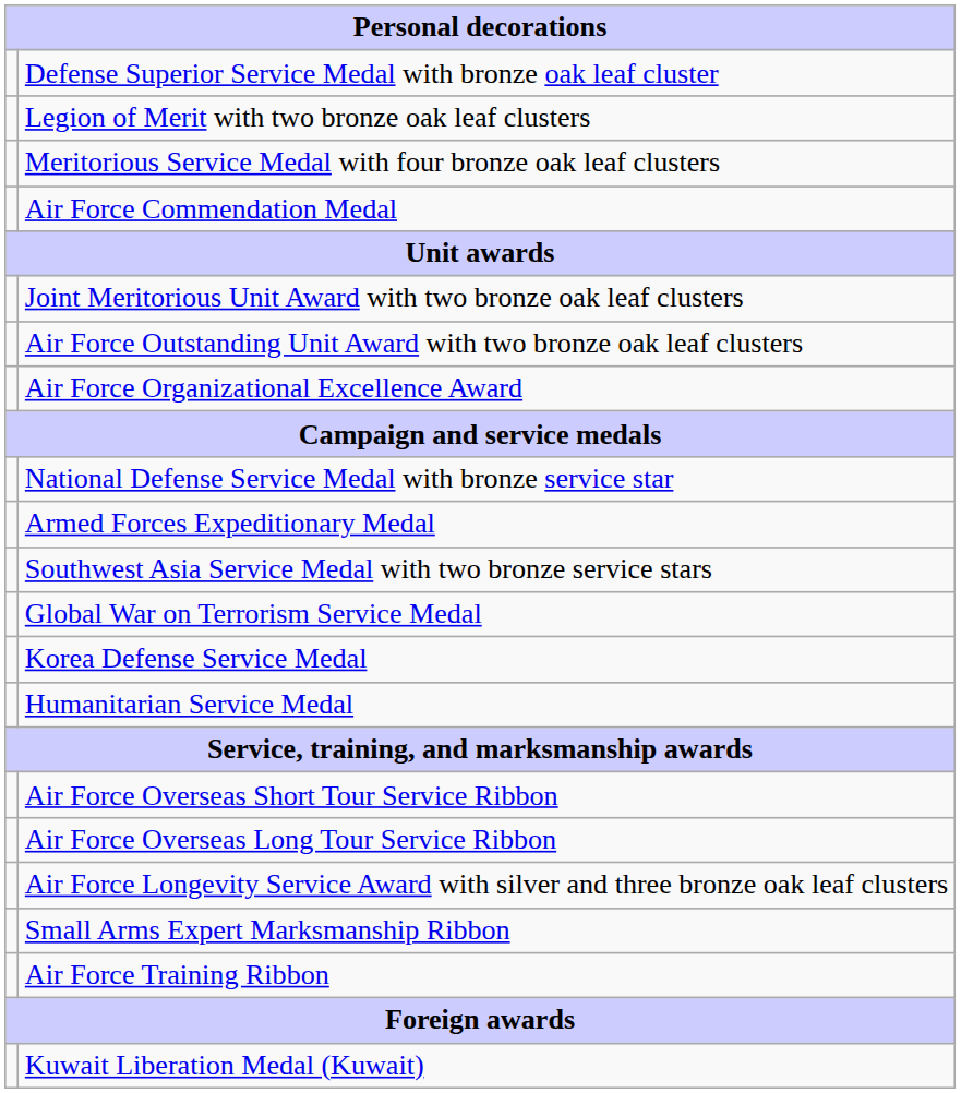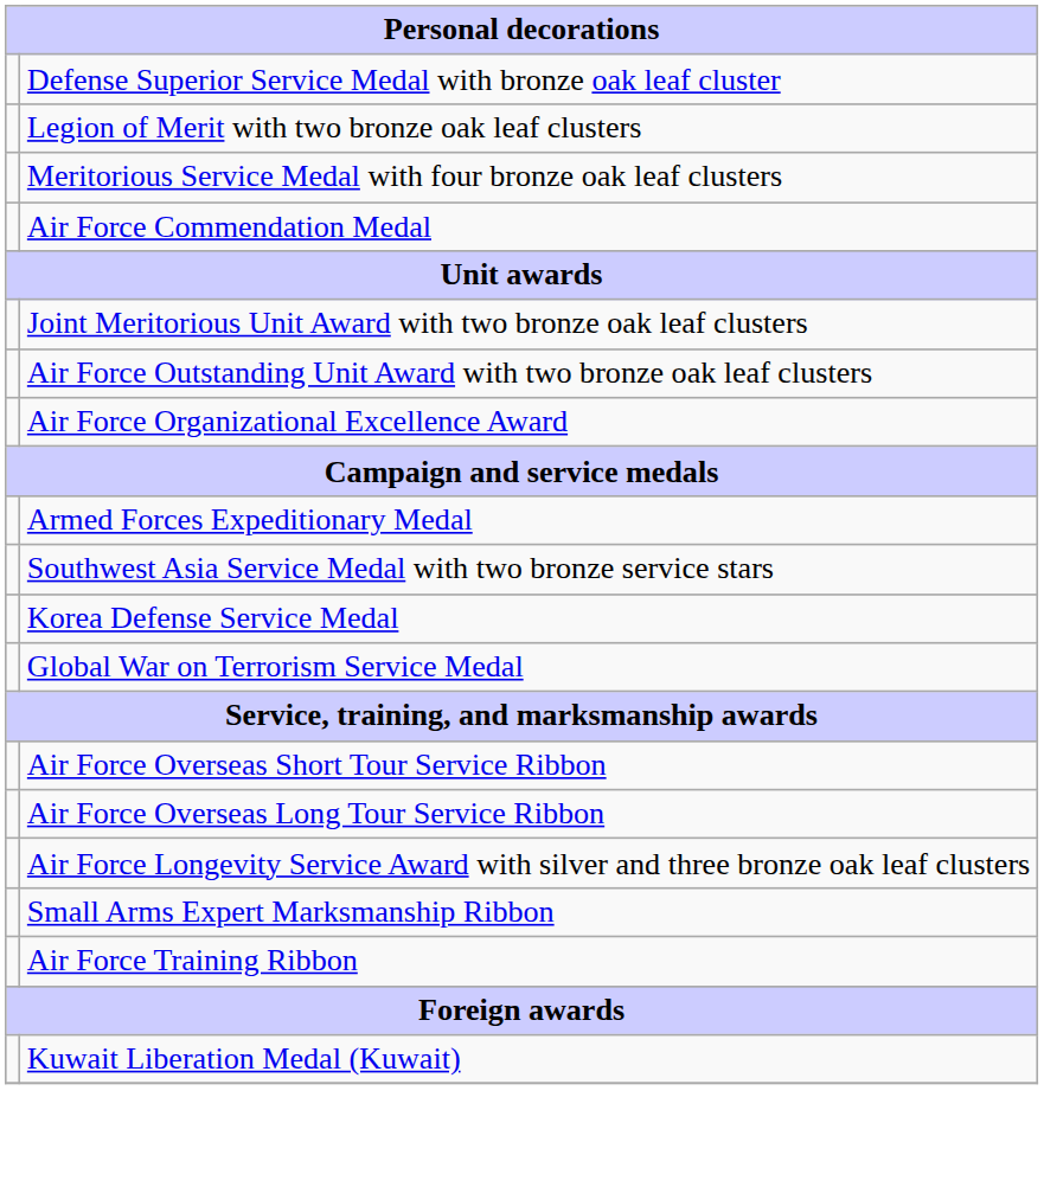 <table class="wikitable">
 <tr style="background:#ccf; text-align:center;">
 <td colspan=2><strong>Personal decorations</strong></td>
 </tr>
 <tr>
 <td></td>
 <td><a href='#'>Defense Superior Service Medal</a> with bronze <a href='#'>oak leaf cluster</a></td>
 </tr>
 <tr>
 <td></td>
 <td><a href='#'>Legion of Merit</a> with two bronze oak leaf clusters</td>
 </tr>
 <tr>
 <td></td>
 <td><a href='#'>Meritorious Service Medal</a> with four bronze oak leaf clusters</td>
 </tr>
 <tr>
 <td></td>
 <td><a href='#'>Air Force Commendation Medal</a></td>
 </tr>
 <tr style="background:#ccf; text-align:center;">
 <td colspan=2><strong>Unit awards</strong></td>
 </tr>
 <tr>
 <td></td>
 <td><a href='#'>Joint Meritorious Unit Award</a> with two bronze oak leaf clusters</td>
 </tr>
 <tr>
 <td></td>
 <td><a href='#'>Air Force Outstanding Unit Award</a> with two bronze oak leaf clusters</td>
 </tr>
 <tr>
 <td></td>
 <td><a href='#'>Air Force Organizational Excellence Award</a></td>
 </tr>
 <tr style="background:#ccf; text-align:center;">
 <td colspan=2><strong>Campaign and service medals</strong></td>
 </tr>
 <tr>
 <td></td>
-<td><a href='#'>National Defense Service Medal</a> with bronze <a href='#'>service star</a></td>
-</tr>
-<tr>
-<td></td>
 <td><a href='#'>Armed Forces Expeditionary Medal</a></td>
 </tr>
 <tr>
 <td></td>
 <td><a href='#'>Southwest Asia Service Medal</a> with two bronze service stars</td>
 </tr>
 <tr>
 <td></td>
-<td><a href='#'>Global War on Terrorism Service Medal</a></td>
-</tr>
-<tr>
-<td></td>
 <td><a href='#'>Korea Defense Service Medal</a></td>
 </tr>
 <tr>
 <td></td>
-<td><a href='#'>Humanitarian Service Medal</a></td>
+<td><a href='#'>Global War on Terrorism Service Medal</a></td>
 </tr>
 <tr style="background:#ccf; text-align:center;">
 <td colspan=2><strong>Service, training, and marksmanship awards</strong></td>
 </tr>
 <tr>
 <td></td>
 <td><a href='#'>Air Force Overseas Short Tour Service Ribbon</a></td>
 </tr>
 <tr>
 <td></td>
 <td><a href='#'>Air Force Overseas Long Tour Service Ribbon</a></td>
 </tr>
 <tr>
 <td><span></span><span></span><span></span><span></span></td>
 <td><a href='#'>Air Force Longevity Service Award</a> with silver and three bronze oak leaf clusters</td>
 </tr>
 <tr>
 <td></td>
 <td><a href='#'>Small Arms Expert Marksmanship Ribbon</a></td>
 </tr>
 <tr>
 <td></td>
 <td><a href='#'>Air Force Training Ribbon</a></td>
 </tr>
 <tr style="background:#ccf; text-align:center;">
 <td colspan=2><strong>Foreign awards</strong></td>
 </tr>
 <tr>
 <td></td>
 <td><a href='#'>Kuwait Liberation Medal (Kuwait)</a></td>
 </tr>
 <tr>
 </tr>
 </table>
